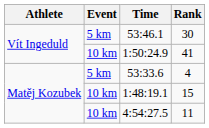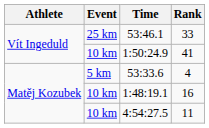 <table class="wikitable" style="font-size:90%;">
 <tr>
 <th>Athlete</th>
 <th>Event</th>
 <th>Time</th>
 <th>Rank</th>
 </tr>
 <tr align=center>
 <td align=left rowspan=2><a href='#'>Vít Ingeduld</a></td>
-<td align=left><a href='#'>5 km</a></td>
+<td align=left><a href='#'>25 km</a></td>
 <td>53:46.1</td>
-<td>30</td>
+<td>33</td>
 </tr>
 <tr align=center>
 <td align=left><a href='#'>10 km</a></td>
 <td>1:50:24.9</td>
 <td>41</td>
 </tr>
 <tr align=center>
 <td align=left rowspan=3><a href='#'>Matěj Kozubek</a></td>
 <td align=left><a href='#'>5 km</a></td>
 <td>53:33.6</td>
 <td>4</td>
 </tr>
 <tr align=center>
 <td align=left><a href='#'>10 km</a></td>
 <td>1:48:19.1</td>
-<td>15</td>
+<td>16</td>
 </tr>
 <tr align=center>
 <td align=left><a href='#'>10 km</a></td>
 <td>4:54:27.5</td>
 <td>11</td>
 </tr>
 </table>
